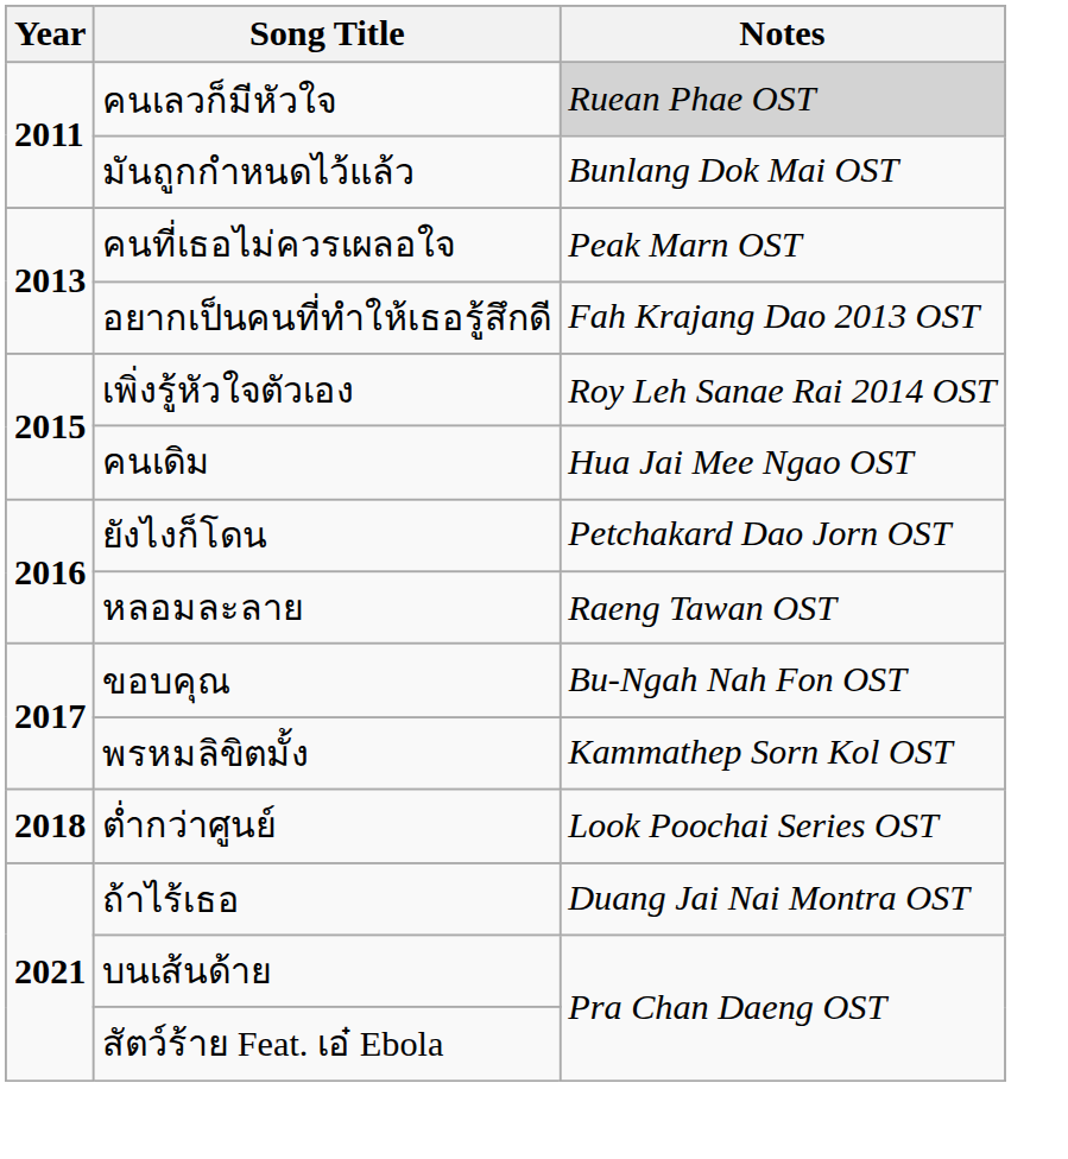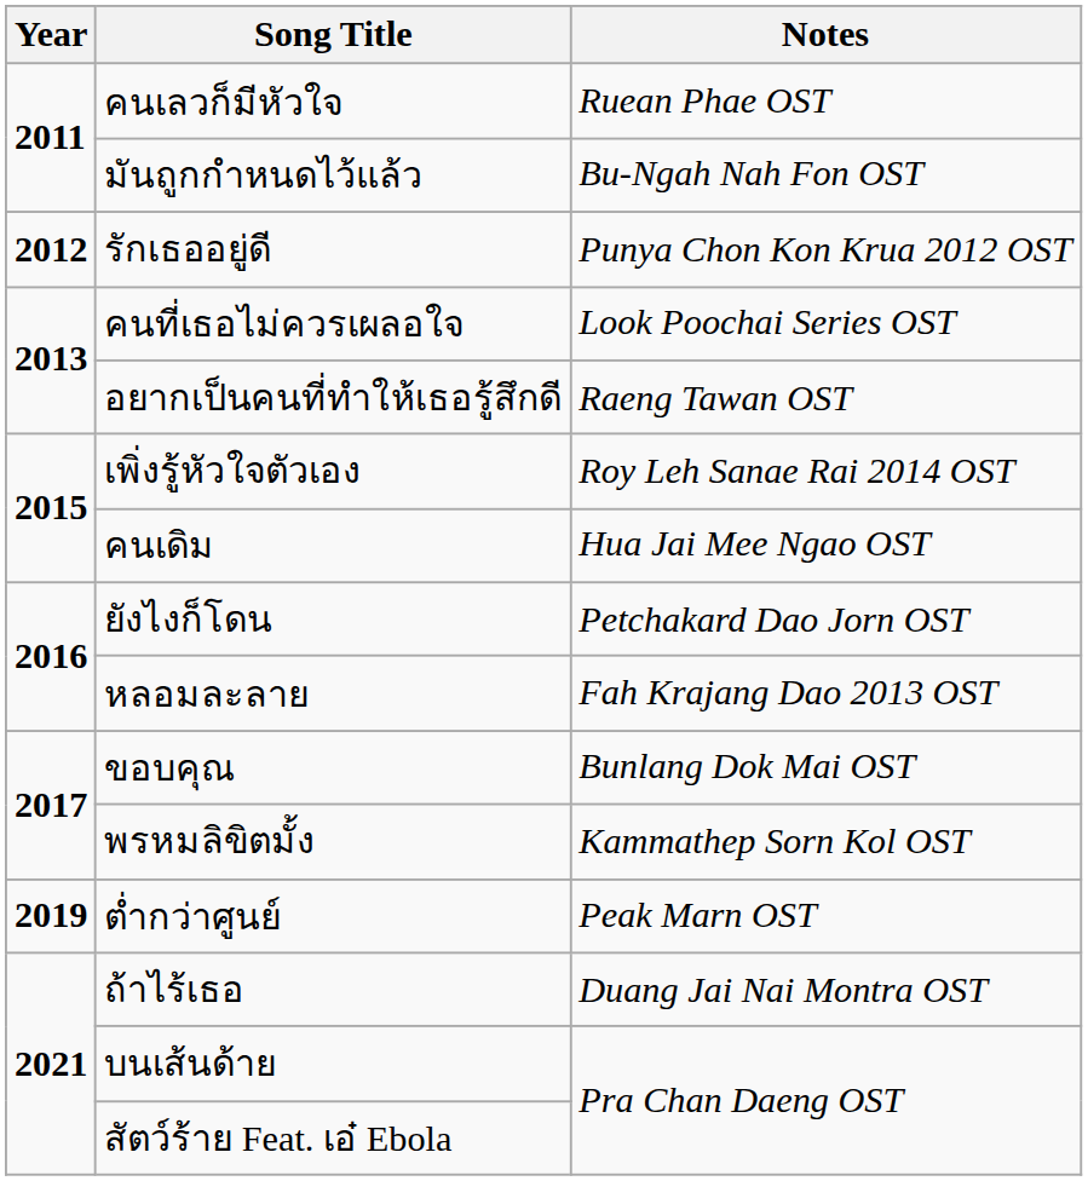 <table class="wikitable">
 <tr>
 <th>Year</th>
 <th>Song Title</th>
 <th>Notes</th>
 </tr>
 <tr>
 <td rowspan = "2"><strong>2011</strong></td>
 <td>คนเลวก็มีหัวใจ</td>
-<td style="background: lightgrey;"><em>Ruean Phae OST</em></td>
+<td><em>Ruean Phae OST</em></td>
 </tr>
 <tr>
 <td>มันถูกกำหนดไว้แล้ว</td>
-<td><em>Bunlang Dok Mai OST</em></td>
+<td><em>Bu-Ngah Nah Fon OST</em></td>
+</tr>
+<tr>
+<td><strong>2012</strong></td>
+<td>รักเธออยู่ดี</td>
+<td><em>Punya Chon Kon Krua 2012 OST</em></td>
 </tr>
 <tr>
 <td rowspan = "2"><strong>2013</strong></td>
 <td>คนที่เธอไม่ควรเผลอใจ</td>
-<td><em>Peak Marn OST</em></td>
+<td><em>Look Poochai Series OST</em></td>
 </tr>
 <tr>
 <td>อยากเป็นคนที่ทำให้เธอรู้สึกดี</td>
-<td><em>Fah Krajang Dao 2013 OST</em></td>
+<td><em>Raeng Tawan OST</em></td>
 </tr>
 <tr>
 <td rowspan = "2"><strong>2015</strong></td>
 <td>เพิ่งรู้หัวใจตัวเอง</td>
 <td><em>Roy Leh Sanae Rai 2014 OST</em></td>
 </tr>
 <tr>
 <td>คนเดิม</td>
 <td><em>Hua Jai Mee Ngao OST</em></td>
 </tr>
 <tr>
 <td rowspan = "2"><strong>2016</strong></td>
 <td>ยังไงก็โดน</td>
 <td><em>Petchakard Dao Jorn OST</em></td>
 </tr>
 <tr>
 <td>หลอมละลาย</td>
-<td><em>Raeng Tawan OST</em></td>
+<td><em>Fah Krajang Dao 2013 OST</em></td>
 </tr>
 <tr>
 <td rowspan = "2"><strong>2017</strong></td>
 <td>ขอบคุณ</td>
-<td><em>Bu-Ngah Nah Fon OST</em></td>
+<td><em>Bunlang Dok Mai OST</em></td>
 </tr>
 <tr>
 <td>พรหมลิขิตมั้ง</td>
 <td><em>Kammathep Sorn Kol OST</em></td>
 </tr>
 <tr>
-<td><strong>2018</strong></td>
+<td><strong>2019</strong></td>
 <td>ต่ำกว่าศูนย์</td>
-<td><em>Look Poochai Series OST</em></td>
+<td><em>Peak Marn OST</em></td>
 </tr>
 <tr>
 <td rowspan = "3"><strong>2021</strong></td>
 <td>ถ้าไร้เธอ</td>
 <td><em>Duang Jai Nai Montra OST</em></td>
 </tr>
 <tr>
 <td>บนเส้นด้าย</td>
 <td rowspan = "2"><em>Pra Chan Daeng OST</em></td>
 </tr>
 <tr>
 <td>สัตว์ร้าย Feat. เอ๋ Ebola</td>
 </tr>
 </table>
